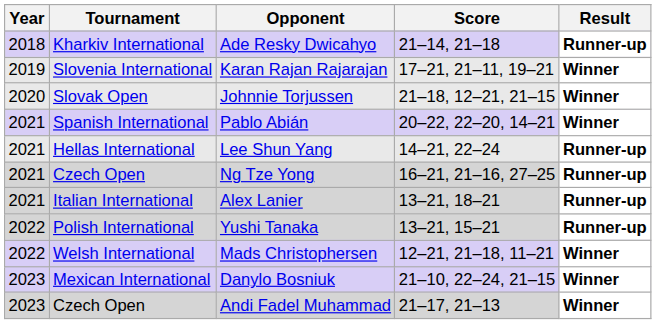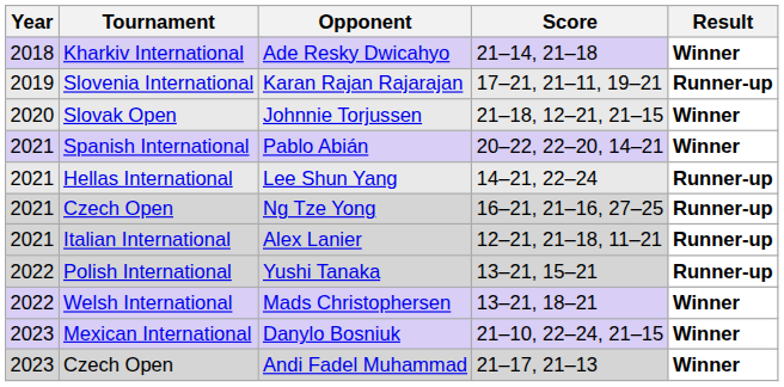 <table class="sortable wikitable" style="font-size: 90%;">
 <tr>
 <th>Year</th>
 <th>Tournament</th>
 <th>Opponent</th>
 <th>Score</th>
 <th>Result</th>
 </tr>
 <tr style="background:#D8CEF6">
 <td align="center">2018</td>
 <td align="left"><a href='#'>Kharkiv International</a></td>
 <td align="left"> <a href='#'>Ade Resky Dwicahyo</a></td>
 <td align="left">21–14, 21–18</td>
-<td style="text-align:left; background:white"> <strong>Runner-up</strong></td>
+<td style="text-align:left; background:white"> <strong>Winner</strong></td>
 </tr>
 <tr style="background:#E9E9E9">
 <td align="center">2019</td>
 <td align="left"><a href='#'>Slovenia International</a></td>
 <td align="left"> <a href='#'>Karan Rajan Rajarajan</a></td>
 <td align="left">17–21, 21–11, 19–21</td>
-<td style="text-align:left; background:white"> <strong>Winner</strong></td>
+<td style="text-align:left; background:white"> <strong>Runner-up</strong></td>
 </tr>
 <tr style="background:#E9E9E9">
 <td align="center">2020</td>
 <td align="left"><a href='#'>Slovak Open</a></td>
 <td align="left"> <a href='#'>Johnnie Torjussen</a></td>
 <td align="left">21–18, 12–21, 21–15</td>
 <td style="text-align:left; background:white"> <strong>Winner</strong></td>
 </tr>
 <tr style="background:#D8CEF6">
 <td align="center">2021</td>
 <td align="left"><a href='#'>Spanish International</a></td>
 <td align="left"> <a href='#'>Pablo Abián</a></td>
 <td align="left">20–22, 22–20, 14–21</td>
 <td style="text-align:left; background:white"> <strong>Winner</strong></td>
 </tr>
 <tr style="background:#E9E9E9">
 <td align="center">2021</td>
 <td align="left"><a href='#'>Hellas International</a></td>
 <td align="left"> <a href='#'>Lee Shun Yang</a></td>
 <td align="left">14–21, 22–24</td>
 <td style="text-align:left; background:white"> <strong>Runner-up</strong></td>
 </tr>
 <tr style="background:#D5D5D5">
 <td align="center">2021</td>
 <td align="left"><a href='#'>Czech Open</a></td>
 <td align="left"> <a href='#'>Ng Tze Yong</a></td>
 <td align="left">16–21, 21–16, 27–25</td>
 <td style="text-align:left; background:white"> <strong>Runner-up</strong></td>
 </tr>
 <tr style="background:#D5D5D5">
 <td align="center">2021</td>
 <td align="left"><a href='#'>Italian International</a></td>
 <td align="left"> <a href='#'>Alex Lanier</a></td>
-<td align="left">13–21, 18–21</td>
+<td align="left">12–21, 21–18, 11–21</td>
 <td style="text-align:left; background:white"> <strong>Runner-up</strong></td>
 </tr>
 <tr style="background:#D5D5D5">
 <td align="center">2022</td>
 <td align="left"><a href='#'>Polish International</a></td>
 <td align="left"> <a href='#'>Yushi Tanaka</a></td>
 <td align="left">13–21, 15–21</td>
 <td style="text-align:left; background:white"> <strong>Runner-up</strong></td>
 </tr>
 <tr style="background:#D8CEF6">
 <td align="center">2022</td>
 <td align="left"><a href='#'>Welsh International</a></td>
 <td align="left"> <a href='#'>Mads Christophersen</a></td>
-<td align="left">12–21, 21–18, 11–21</td>
+<td align="left">13–21, 18–21</td>
 <td style="text-align:left; background:white"> <strong>Winner</strong></td>
 </tr>
 <tr style="background:#D8CEF6">
 <td align="center">2023</td>
 <td align="left"><a href='#'>Mexican International</a></td>
 <td align="left"> <a href='#'>Danylo Bosniuk</a></td>
 <td align="left">21–10, 22–24, 21–15</td>
 <td style="text-align:left; background:white"> <strong>Winner</strong></td>
 </tr>
 <tr style="background:#D5D5D5">
 <td align="center">2023</td>
 <td align="left">Czech Open</td>
 <td align="left"> <a href='#'>Andi Fadel Muhammad</a></td>
 <td align="left">21–17, 21–13</td>
 <td style="text-align:left; background:white"> <strong>Winner</strong></td>
 </tr>
 </table>
